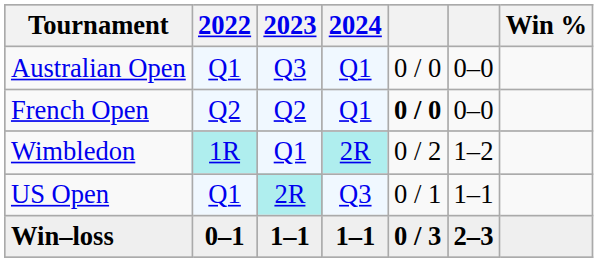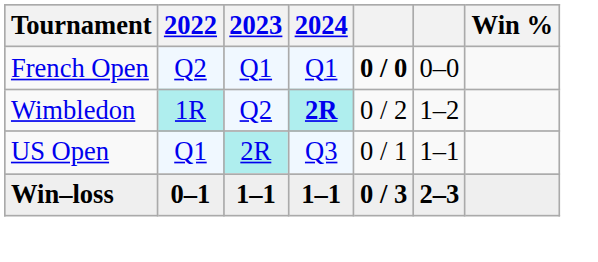 <table class="wikitable nowrap" style=text-align:center>
 <tr>
 <th>Tournament</th>
 <th><a href='#'>2022</a></th>
 <th><a href='#'>2023</a></th>
 <th><a href='#'>2024</a></th>
 <th></th>
 <th></th>
 <th>Win %</th>
 </tr>
 <tr>
-<td align=left><a href='#'>Australian Open</a></td>
-<td bgcolor=f0f8ff><a href='#'>Q1</a></td>
-<td bgcolor=f0f8ff><a href='#'>Q3</a></td>
-<td bgcolor=f0f8ff><a href='#'>Q1</a></td>
-<td>0 / 0</td>
-<td>0–0</td>
-<td></td>
-</tr>
-<tr>
 <td align="left"><a href='#'>French Open</a></td>
 <td bgcolor=f0f8ff><a href='#'>Q2</a></td>
-<td bgcolor=f0f8ff><a href='#'>Q2</a></td>
+<td bgcolor=f0f8ff><a href='#'>Q1</a></td>
 <td bgcolor=f0f8ff><a href='#'>Q1</a></td>
 <td><strong>0 / 0</strong></td>
 <td>0–0</td>
 <td></td>
 </tr>
 <tr>
 <td align="left"><a href='#'>Wimbledon</a></td>
 <td bgcolor="afeeee"><a href='#'>1R</a></td>
-<td bgcolor=f0f8ff><a href='#'>Q1</a></td>
-<td bgcolor="afeeee"><a href='#'>2R</a></td>
+<td bgcolor=f0f8ff><a href='#'>Q2</a></td>
+<td bgcolor="afeeee"><strong><a href='#'>2R</a></strong></td>
 <td>0 / 2</td>
 <td>1–2</td>
 <td></td>
 </tr>
 <tr>
 <td align="left"><a href='#'>US Open</a></td>
 <td bgcolor="f0f8ff"><a href='#'>Q1</a></td>
 <td bgcolor=afeeee><a href='#'>2R</a></td>
 <td bgcolor="f0f8ff"><a href='#'>Q3</a></td>
 <td>0 / 1</td>
 <td>1–1</td>
 <td></td>
 </tr>
 <tr style="background:#efefef;font-weight:bold">
 <td style="text-align:left">Win–loss</td>
 <td>0–1</td>
 <td>1–1</td>
 <td>1–1</td>
 <td>0 / 3</td>
 <td>2–3</td>
 <td></td>
 </tr>
 </table>
